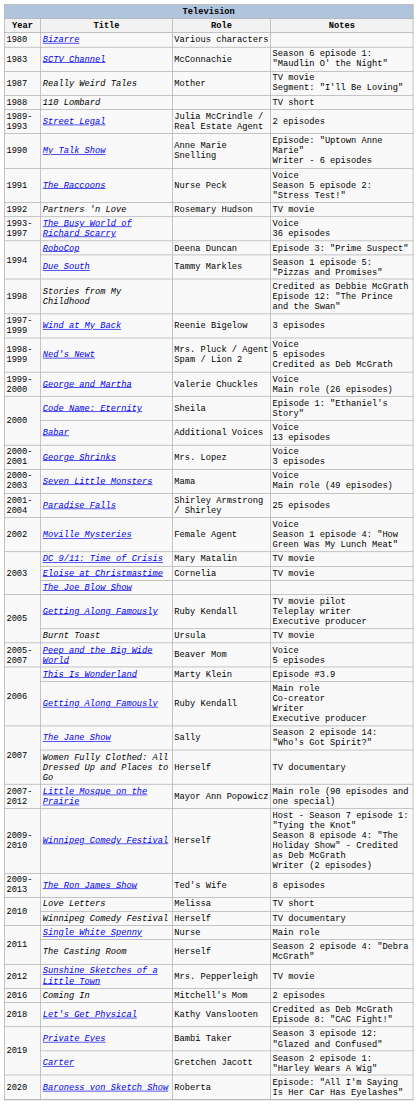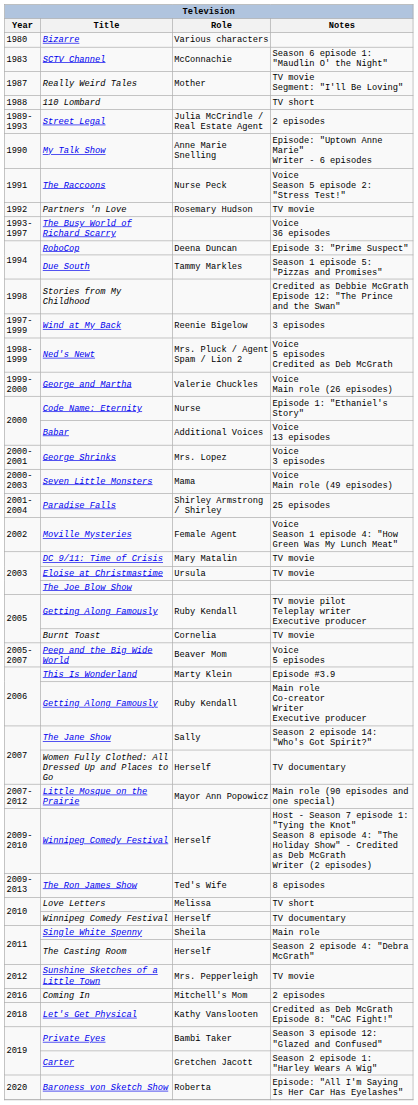 <table class="wikitable sortable">
 <tr>
 <th colspan=4 style="background:#B0C4DE;">Television</th>
 </tr>
 <tr>
 <th>Year</th>
 <th>Title</th>
 <th>Role</th>
 <th class="unsortable">Notes</th>
 </tr>
 <tr>
 <td>1980</td>
 <td><em><a href='#'>Bizarre</a></em></td>
 <td>Various characters</td>
 <td></td>
 </tr>
 <tr>
 <td>1983</td>
 <td><em><a href='#'>SCTV Channel</a></em></td>
 <td>McConnachie</td>
 <td>Season 6 episode 1: "Maudlin O' the Night"</td>
 </tr>
 <tr>
 <td>1987</td>
 <td><em>Really Weird Tales</em></td>
 <td>Mother</td>
 <td>TV movie<br> Segment: "I'll Be Loving"</td>
 </tr>
 <tr>
 <td>1988</td>
 <td><em>110 Lombard</em></td>
 <td></td>
 <td>TV short</td>
 </tr>
 <tr>
 <td>1989-1993</td>
 <td><em><a href='#'>Street Legal</a></em></td>
 <td>Julia McCrindle / Real Estate Agent</td>
 <td>2 episodes</td>
 </tr>
 <tr>
 <td>1990</td>
 <td><em><a href='#'>My Talk Show</a></em></td>
 <td>Anne Marie Snelling</td>
 <td>Episode: "Uptown Anne Marie"<br> Writer - 6 episodes</td>
 </tr>
 <tr>
 <td>1991</td>
 <td data-sort-value="Raccoons, The"><em><a href='#'>The Raccoons</a></em></td>
 <td>Nurse Peck</td>
 <td>Voice<br> Season 5 episode 2: "Stress Test!"</td>
 </tr>
 <tr>
 <td>1992</td>
 <td><em>Partners 'n Love</em></td>
 <td>Rosemary Hudson</td>
 <td>TV movie</td>
 </tr>
 <tr>
 <td>1993-1997</td>
 <td data-sort-value="Busy World of Richard Scarry, The"><em><a href='#'>The Busy World of Richard Scarry</a></em></td>
 <td></td>
 <td>Voice<br> 36 episodes</td>
 </tr>
 <tr>
 <td rowspan=2>1994</td>
 <td><em><a href='#'>RoboCop</a></em></td>
 <td>Deena Duncan</td>
 <td>Episode 3: "Prime Suspect"</td>
 </tr>
 <tr>
 <td><em><a href='#'>Due South</a></em></td>
 <td>Tammy Markles</td>
 <td>Season 1 episode 5: "Pizzas and Promises"</td>
 </tr>
 <tr>
 <td>1998</td>
 <td><em>Stories from My Childhood</em></td>
 <td></td>
 <td>Credited as Debbie McGrath<br> Episode 12: "The Prince and the Swan"</td>
 </tr>
 <tr>
 <td>1997-1999</td>
 <td><em><a href='#'>Wind at My Back</a></em></td>
 <td>Reenie Bigelow</td>
 <td>3 episodes</td>
 </tr>
 <tr>
 <td>1998-1999</td>
 <td><em><a href='#'>Ned's Newt</a></em></td>
 <td>Mrs. Pluck / Agent Spam / Lion 2</td>
 <td>Voice<br> 5 episodes<br> Credited as Deb McGrath</td>
 </tr>
 <tr>
 <td>1999-2000</td>
 <td><em><a href='#'>George and Martha</a></em></td>
 <td>Valerie Chuckles</td>
 <td>Voice<br> Main role (26 episodes)</td>
 </tr>
 <tr>
 <td rowspan=2>2000</td>
 <td><em><a href='#'>Code Name: Eternity</a></em></td>
-<td>Sheila</td>
+<td>Nurse</td>
 <td>Episode 1: "Ethaniel's Story"</td>
 </tr>
 <tr>
 <td><em><a href='#'>Babar</a></em></td>
 <td>Additional Voices</td>
 <td>Voice<br> 13 episodes</td>
 </tr>
 <tr>
 <td>2000-2001</td>
 <td><em><a href='#'>George Shrinks</a></em></td>
 <td>Mrs. Lopez</td>
 <td>Voice<br> 3 episodes</td>
 </tr>
 <tr>
 <td>2000-2003</td>
 <td><em><a href='#'>Seven Little Monsters</a></em></td>
 <td>Mama</td>
 <td>Voice<br> Main role (49 episodes)</td>
 </tr>
 <tr>
 <td>2001-2004</td>
 <td><em><a href='#'>Paradise Falls</a></em></td>
 <td>Shirley Armstrong / Shirley</td>
 <td>25 episodes<br></td>
 </tr>
 <tr>
 <td>2002</td>
 <td><em><a href='#'>Moville Mysteries</a></em></td>
 <td>Female Agent</td>
 <td>Voice<br> Season 1 episode 4: "How Green Was My Lunch Meat"</td>
 </tr>
 <tr>
 <td rowspan=3>2003</td>
 <td><em><a href='#'>DC 9/11: Time of Crisis</a></em></td>
 <td>Mary Matalin</td>
 <td>TV movie</td>
 </tr>
 <tr>
 <td><em><a href='#'>Eloise at Christmastime</a></em></td>
-<td>Cornelia</td>
+<td>Ursula</td>
 <td>TV movie</td>
 </tr>
 <tr>
 <td data-sort-value="Joe Blow Show, The"><em><a href='#'>The Joe Blow Show</a></em></td>
 <td></td>
 <td></td>
 </tr>
 <tr>
 <td rowspan=2>2005</td>
 <td><em><a href='#'>Getting Along Famously</a></em></td>
 <td>Ruby Kendall</td>
 <td>TV movie pilot<br> Teleplay writer<br> Executive producer</td>
 </tr>
 <tr>
 <td><em>Burnt Toast</em></td>
-<td>Ursula</td>
+<td>Cornelia</td>
 <td>TV movie</td>
 </tr>
 <tr>
 <td>2005-2007</td>
 <td><em><a href='#'>Peep and the Big Wide World</a></em></td>
 <td>Beaver Mom</td>
 <td>Voice<br>5 episodes</td>
 </tr>
 <tr>
 <td rowspan=2>2006</td>
 <td><em><a href='#'>This Is Wonderland</a></em></td>
 <td>Marty Klein</td>
 <td>Episode #3.9</td>
 </tr>
 <tr>
 <td><em><a href='#'>Getting Along Famously</a></em></td>
 <td>Ruby Kendall</td>
 <td>Main role <br>Co-creator<br> Writer<br> Executive producer</td>
 </tr>
 <tr>
 <td rowspan=2>2007</td>
 <td data-sort-value="Jane Show, The"><em><a href='#'>The Jane Show</a></em></td>
 <td>Sally</td>
 <td>Season 2 episode 14: "Who's Got Spirit?"</td>
 </tr>
 <tr>
 <td><em>Women Fully Clothed: All Dressed Up and Places to Go</em></td>
 <td>Herself</td>
 <td>TV documentary</td>
 </tr>
 <tr>
 <td>2007-2012</td>
 <td><em><a href='#'>Little Mosque on the Prairie</a></em></td>
 <td>Mayor Ann Popowicz</td>
 <td>Main role (90 episodes and one special)</td>
 </tr>
 <tr>
 <td>2009-2010</td>
 <td><em><a href='#'>Winnipeg Comedy Festival</a></em></td>
 <td>Herself</td>
 <td>Host - Season 7 episode 1: "Tying the Knot"<br> Season 8 episode 4: "The Holiday Show" - Credited as Deb McGrath<br> Writer (2 episodes)<br></td>
 </tr>
 <tr>
 <td>2009-2013</td>
 <td data-sort-value="Ron James Show, The"><em><a href='#'>The Ron James Show</a></em></td>
 <td>Ted's Wife</td>
 <td>8 episodes</td>
 </tr>
 <tr>
 <td rowspan=2>2010</td>
 <td><em>Love Letters</em></td>
 <td>Melissa</td>
 <td>TV short</td>
 </tr>
 <tr>
 <td><em>Winnipeg Comedy Festival</em></td>
 <td>Herself</td>
 <td>TV documentary</td>
 </tr>
 <tr>
 <td rowspan=2>2011</td>
 <td><em><a href='#'>Single White Spenny</a></em></td>
-<td>Nurse</td>
+<td>Sheila</td>
 <td>Main role</td>
 </tr>
 <tr>
 <td data-sort-value="Casting Room, The"><em>The Casting Room</em></td>
 <td>Herself</td>
 <td>Season 2 episode 4: "Debra McGrath"</td>
 </tr>
 <tr>
 <td>2012</td>
 <td><em><a href='#'>Sunshine Sketches of a Little Town</a></em></td>
 <td>Mrs. Pepperleigh</td>
 <td>TV movie</td>
 </tr>
 <tr>
 <td>2016</td>
 <td><em>Coming In</em></td>
 <td>Mitchell's Mom</td>
 <td>2 episodes</td>
 </tr>
 <tr>
 <td>2018</td>
 <td><em><a href='#'>Let's Get Physical</a></em></td>
 <td>Kathy Vanslooten</td>
 <td>Credited as Deb McGrath<br> Episode 8: "CAC Fight!"</td>
 </tr>
 <tr>
 <td rowspan=2>2019</td>
 <td><em><a href='#'>Private Eyes</a></em></td>
 <td>Bambi Taker</td>
 <td>Season 3 episode 12: "Glazed and Confused"</td>
 </tr>
 <tr>
 <td><em><a href='#'>Carter</a></em></td>
 <td>Gretchen Jacott</td>
 <td>Season 2 episode 1: "Harley Wears A Wig"</td>
 </tr>
 <tr>
 <td>2020</td>
 <td><em><a href='#'>Baroness von Sketch Show</a></em></td>
 <td>Roberta</td>
 <td>Episode: "All I'm Saying Is Her Car Has Eyelashes"</td>
 </tr>
 <tr>
 </tr>
 </table>
